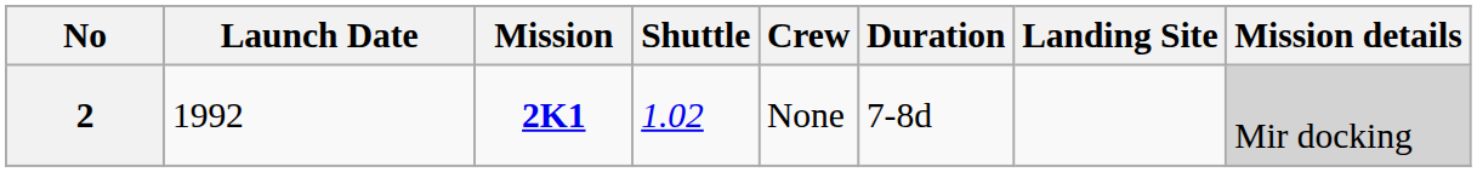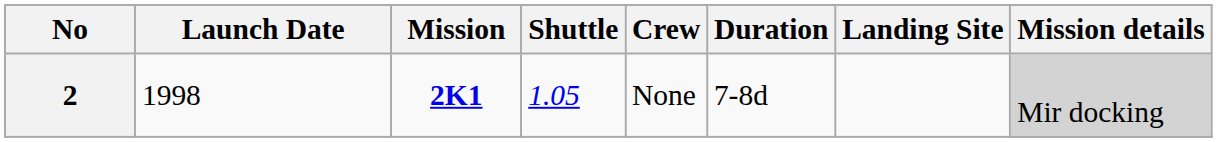 <table class="sortable wikitable" style="font-size:95%;">
 <tr>
 <th scope="col" width="60">No</th>
 <th width="125">Launch Date</th>
 <th width="60">Mission</th>
 <th>Shuttle</th>
 <th>Crew</th>
 <th>Duration</th>
 <th>Landing Site</th>
 <th class="unsortable">Mission details</th>
 </tr>
 <tr>
 <th scope="row">2</th>
-<td>1992</td>
+<td>1998</td>
 <td align=center><strong><a href='#'>2K1</a></strong></td>
-<td><em><a href='#'>1.02</a></em></td>
+<td><em><a href='#'>1.05</a></em></td>
 <td>None</td>
 <td>7-8d</td>
 <td></td>
 <td style="background: lightgrey;"><br>Mir docking</td>
 </tr>
 </table>
